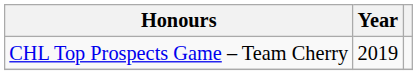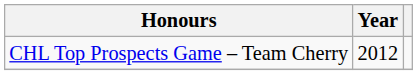 <table class="wikitable">
 <tr>
 <th>Honours</th>
 <th>Year</th>
 <th></th>
 </tr>
 <tr>
 <td><a href='#'>CHL Top Prospects Game</a> – Team Cherry</td>
-<td>2019</td>
+<td>2012</td>
 <td></td>
 </tr>
 <tr>
 </tr>
 </table>
